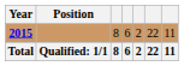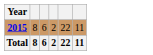 <table class="wikitable" style="text-align: center;">
 <tr>
 <th>Year</th>
-<th>Position</th>
 <th></th>
 <th></th>
 <th></th>
 <th></th>
 <th></th>
 </tr>
 <tr style="background:#c96;">
 <td> <strong><a href='#'>2015</a></strong></td>
-<td></td>
 <td>8</td>
 <td>6</td>
 <td>2</td>
 <td>22</td>
 <td>11</td>
 </tr>
 <tr>
 <th>Total</th>
-<th>Qualified: 1/1</th>
 <th>8</th>
 <th>6</th>
 <th>2</th>
 <th>22</th>
 <th>11</th>
 </tr>
 </table>
